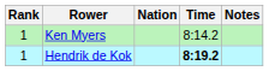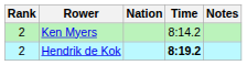 <table class="wikitable" style="text-align:center">
 <tr>
 <th>Rank</th>
 <th>Rower</th>
 <th>Nation</th>
 <th>Time</th>
 <th>Notes</th>
 </tr>
 <tr bgcolor=bbf3bb>
-<td>1</td>
+<td>2</td>
 <td align=left><a href='#'>Ken Myers</a></td>
 <td align=left></td>
 <td>8:14.2</td>
 <td></td>
 </tr>
 <tr bgcolor=bbf9ff>
-<td>1</td>
+<td>2</td>
 <td align=left><a href='#'>Hendrik de Kok</a></td>
 <td align=left></td>
 <td><strong>8:19.2</strong></td>
 <td></td>
 </tr>
 </table>
